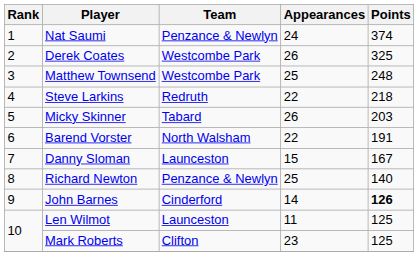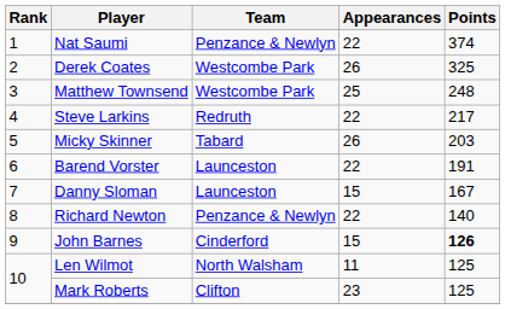 <table class="wikitable">
 <tr>
 <th>Rank</th>
 <th>Player</th>
 <th>Team</th>
 <th>Appearances</th>
 <th>Points</th>
 </tr>
 <tr>
 <td>1</td>
 <td> <a href='#'>Nat Saumi</a></td>
 <td><a href='#'>Penzance & Newlyn</a></td>
-<td>24</td>
+<td>22</td>
 <td>374</td>
 </tr>
 <tr>
 <td>2</td>
 <td> <a href='#'>Derek Coates</a></td>
 <td><a href='#'>Westcombe Park</a></td>
 <td>26</td>
 <td>325</td>
 </tr>
 <tr>
 <td>3</td>
 <td> <a href='#'>Matthew Townsend</a></td>
 <td><a href='#'>Westcombe Park</a></td>
 <td>25</td>
 <td>248</td>
 </tr>
 <tr>
 <td>4</td>
 <td> <a href='#'>Steve Larkins</a></td>
 <td><a href='#'>Redruth</a></td>
 <td>22</td>
-<td>218</td>
+<td>217</td>
 </tr>
 <tr>
 <td>5</td>
 <td> <a href='#'>Micky Skinner</a></td>
 <td><a href='#'>Tabard</a></td>
 <td>26</td>
 <td>203</td>
 </tr>
 <tr>
 <td>6</td>
 <td> <a href='#'>Barend Vorster</a></td>
-<td><a href='#'>North Walsham</a></td>
+<td><a href='#'>Launceston</a></td>
 <td>22</td>
 <td>191</td>
 </tr>
 <tr>
 <td>7</td>
 <td> <a href='#'>Danny Sloman</a></td>
 <td><a href='#'>Launceston</a></td>
 <td>15</td>
 <td>167</td>
 </tr>
 <tr>
 <td>8</td>
 <td> <a href='#'>Richard Newton</a></td>
 <td><a href='#'>Penzance & Newlyn</a></td>
-<td>25</td>
+<td>22</td>
 <td>140</td>
 </tr>
 <tr>
 <td>9</td>
 <td> <a href='#'>John Barnes</a></td>
 <td><a href='#'>Cinderford</a></td>
-<td>14</td>
+<td>15</td>
 <td><strong>126</strong></td>
 </tr>
 <tr>
 <td rowspan=2>10</td>
 <td> <a href='#'>Len Wilmot</a></td>
-<td><a href='#'>Launceston</a></td>
+<td><a href='#'>North Walsham</a></td>
 <td>11</td>
 <td>125</td>
 </tr>
 <tr>
 <td> <a href='#'>Mark Roberts</a></td>
 <td><a href='#'>Clifton</a></td>
 <td>23</td>
 <td>125</td>
 </tr>
 <tr>
 </tr>
 </table>
